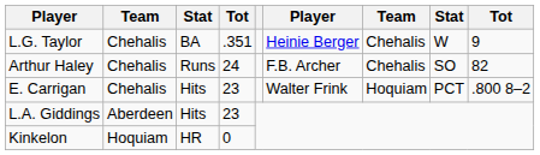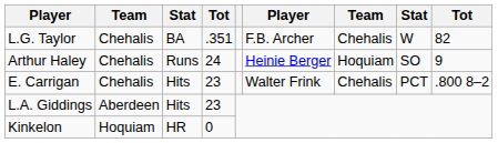 <table class="wikitable">
 <tr>
 <th>Player</th>
 <th>Team</th>
 <th>Stat</th>
 <th>Tot</th>
 <th></th>
 <th>Player</th>
 <th>Team</th>
 <th>Stat</th>
 <th>Tot</th>
 </tr>
 <tr>
 <td>L.G. Taylor</td>
 <td>Chehalis</td>
 <td>BA</td>
 <td>.351</td>
 <td></td>
-<td><a href='#'>Heinie Berger</a></td>
+<td>F.B. Archer</td>
 <td>Chehalis</td>
 <td>W</td>
-<td>9</td>
+<td>82</td>
 </tr>
 <tr>
 <td>Arthur Haley</td>
 <td>Chehalis</td>
 <td>Runs</td>
 <td>24</td>
 <td></td>
-<td>F.B. Archer</td>
-<td>Chehalis</td>
+<td><a href='#'>Heinie Berger</a></td>
+<td>Hoquiam</td>
 <td>SO</td>
-<td>82</td>
+<td>9</td>
 </tr>
 <tr>
 <td>E. Carrigan</td>
 <td>Chehalis</td>
 <td>Hits</td>
 <td>23</td>
 <td></td>
 <td>Walter Frink</td>
-<td>Hoquiam</td>
+<td>Chehalis</td>
 <td>PCT</td>
 <td>.800 8–2</td>
 </tr>
 <tr>
 <td>L.A. Giddings</td>
 <td>Aberdeen</td>
 <td>Hits</td>
 <td>23</td>
 </tr>
 <tr>
 <td>Kinkelon</td>
 <td>Hoquiam</td>
 <td>HR</td>
 <td>0</td>
 </tr>
 </table>
